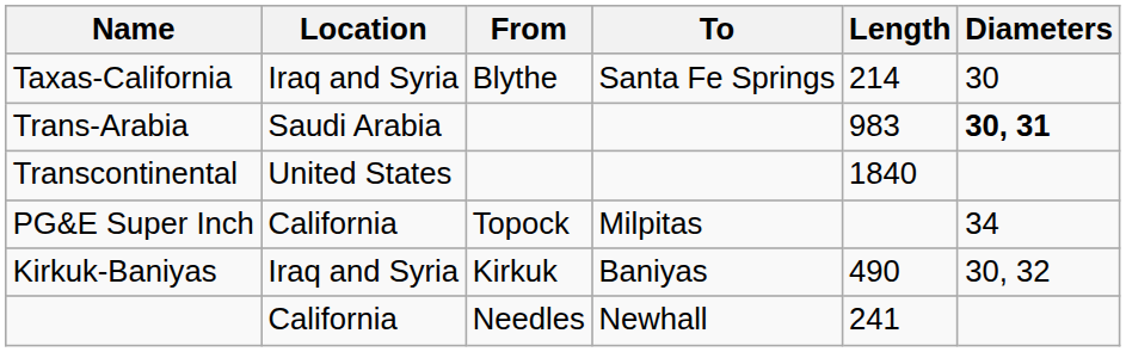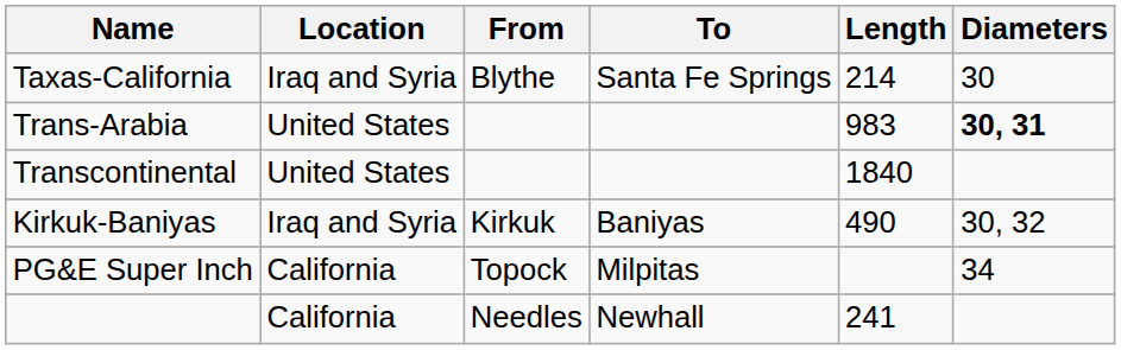 <table class=wikitable>
 <tr>
 <th>Name</th>
 <th>Location</th>
 <th>From</th>
 <th>To</th>
 <th>Length</th>
 <th>Diameters</th>
 </tr>
 <tr>
 <td>Taxas-California</td>
 <td>Iraq and Syria</td>
 <td>Blythe</td>
 <td>Santa Fe Springs</td>
 <td>214</td>
 <td>30</td>
 </tr>
 <tr>
 <td>Trans-Arabia</td>
-<td>Saudi Arabia</td>
+<td>United States</td>
 <td></td>
 <td></td>
 <td>983</td>
 <td><strong>30, 31</strong></td>
 </tr>
 <tr>
 <td>Transcontinental</td>
 <td>United States</td>
 <td></td>
 <td></td>
 <td>1840</td>
 </tr>
 <tr>
+<td>Kirkuk-Baniyas</td>
+<td>Iraq and Syria</td>
+<td>Kirkuk</td>
+<td>Baniyas</td>
+<td>490</td>
+<td>30, 32</td>
+</tr>
+<tr>
 <td>PG&E Super Inch</td>
 <td>California</td>
 <td>Topock</td>
 <td>Milpitas</td>
 <td></td>
 <td>34</td>
-</tr>
-<tr>
-<td>Kirkuk-Baniyas</td>
-<td>Iraq and Syria</td>
-<td>Kirkuk</td>
-<td>Baniyas</td>
-<td>490</td>
-<td>30, 32</td>
 </tr>
 <tr>
 <td></td>
 <td>California</td>
 <td>Needles</td>
 <td>Newhall</td>
 <td>241</td>
 </tr>
 </table>
